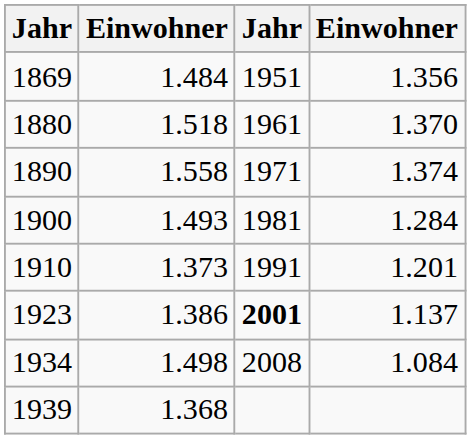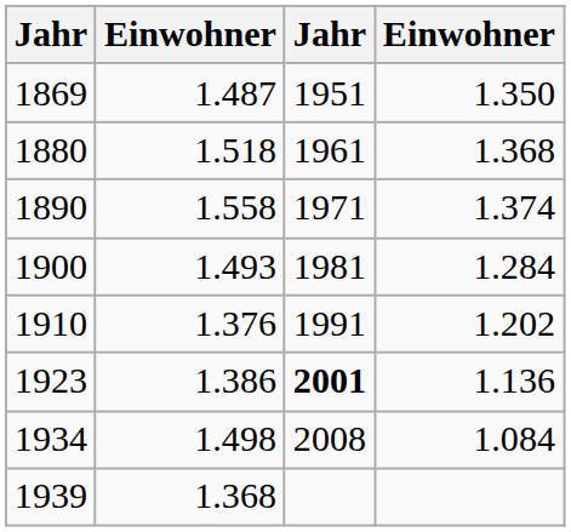 <table class="wikitable">
 <tr>
 <th>Jahr</th>
 <th style="text-align: right">Einwohner</th>
 <th>Jahr</th>
 <th style="text-align: right">Einwohner</th>
 </tr>
 <tr>
 <td>1869</td>
-<td style="text-align: right">1.484</td>
+<td style="text-align: right">1.487</td>
 <td>1951</td>
-<td style="text-align: right">1.356</td>
+<td style="text-align: right">1.350</td>
 </tr>
 <tr>
 <td>1880</td>
 <td style="text-align: right">1.518</td>
 <td>1961</td>
-<td style="text-align: right">1.370</td>
+<td style="text-align: right">1.368</td>
 </tr>
 <tr>
 <td>1890</td>
 <td style="text-align: right">1.558</td>
 <td>1971</td>
 <td style="text-align: right">1.374</td>
 </tr>
 <tr>
 <td>1900</td>
 <td style="text-align: right">1.493</td>
 <td>1981</td>
 <td style="text-align: right">1.284</td>
 </tr>
 <tr>
 <td>1910</td>
-<td style="text-align: right">1.373</td>
+<td style="text-align: right">1.376</td>
 <td>1991</td>
-<td style="text-align: right">1.201</td>
+<td style="text-align: right">1.202</td>
 </tr>
 <tr>
 <td>1923</td>
 <td style="text-align: right">1.386</td>
 <td><strong>2001</strong></td>
-<td style="text-align: right">1.137</td>
+<td style="text-align: right">1.136</td>
 </tr>
 <tr>
 <td>1934</td>
 <td style="text-align: right">1.498</td>
 <td>2008</td>
 <td style="text-align: right">1.084</td>
 </tr>
 <tr>
 <td>1939</td>
 <td style="text-align: right">1.368</td>
 <td></td>
 </tr>
 </table>
